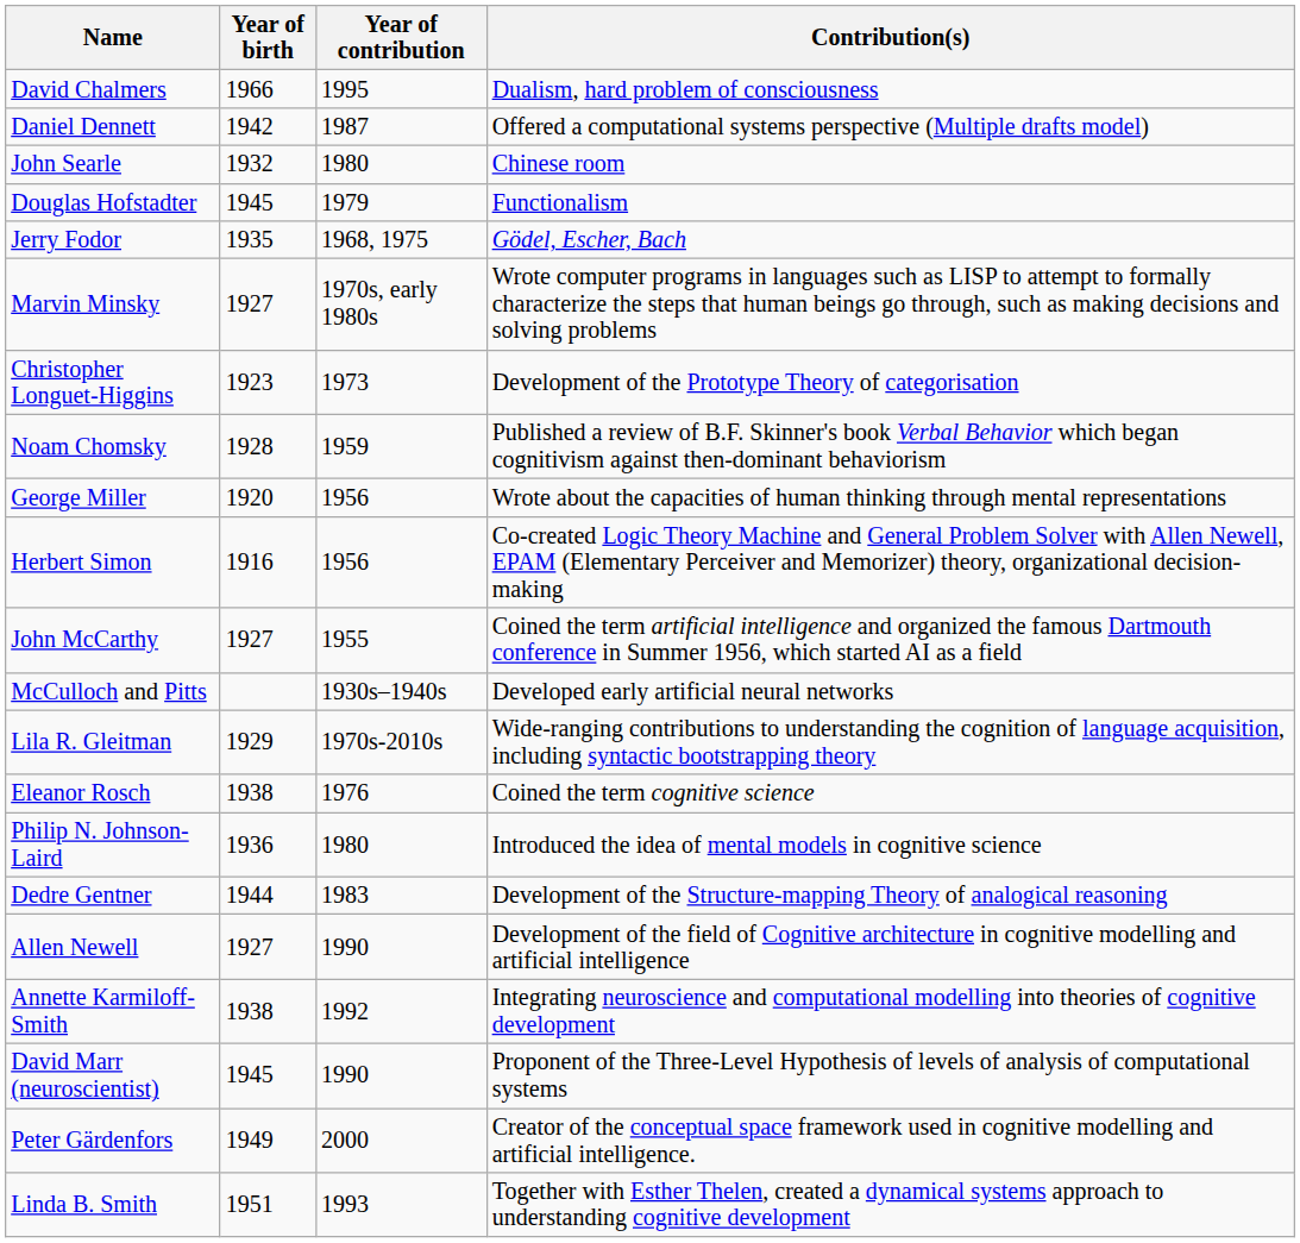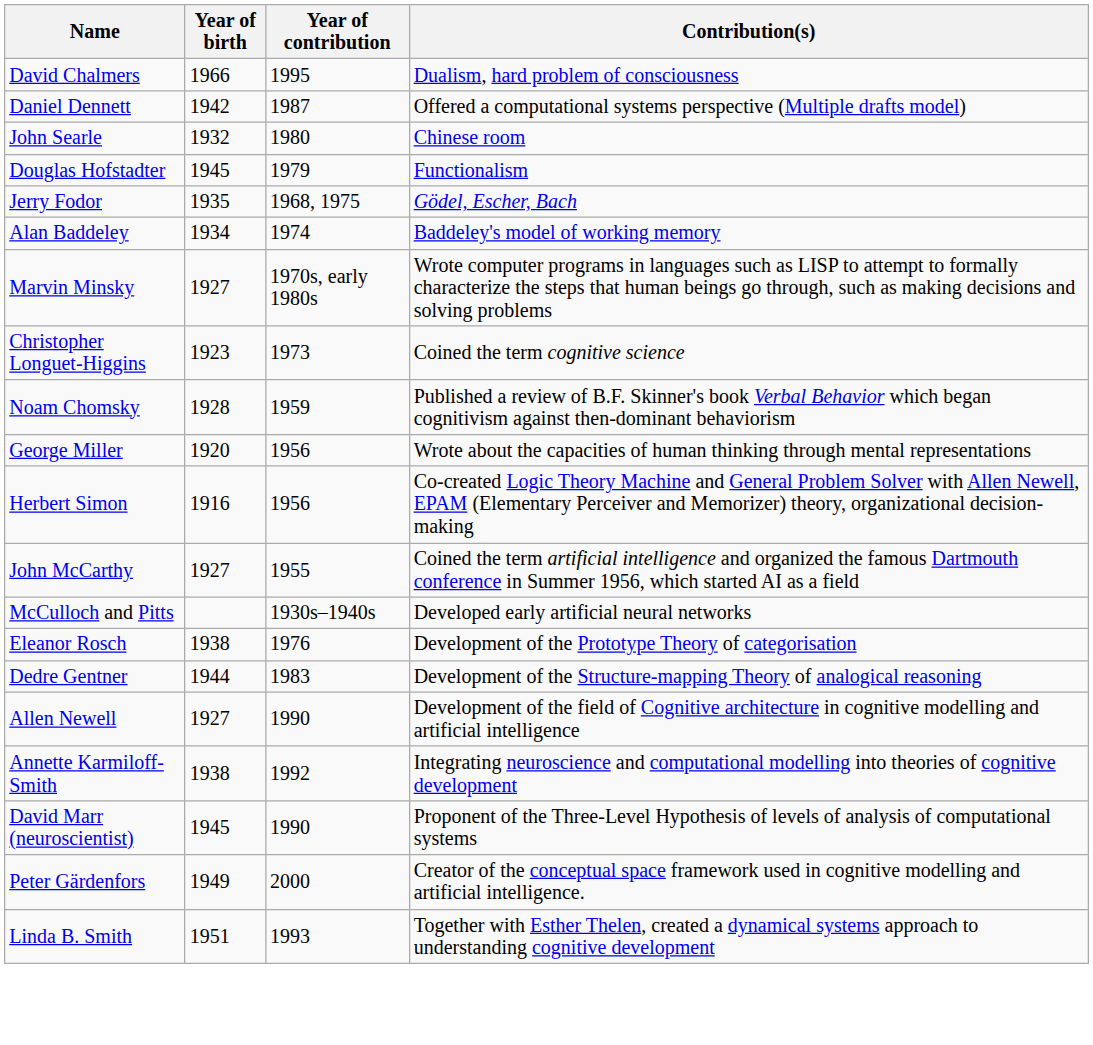 <table class="wikitable sortable">
 <tr>
 <th>Name</th>
 <th>Year of birth</th>
 <th>Year of contribution</th>
 <th>Contribution(s)</th>
 </tr>
 <tr>
 <td><a href='#'>David Chalmers</a></td>
 <td>1966</td>
 <td>1995</td>
 <td><a href='#'>Dualism</a>, <a href='#'>hard problem of consciousness</a></td>
 </tr>
 <tr>
 <td><a href='#'>Daniel Dennett</a></td>
 <td>1942</td>
 <td>1987</td>
 <td>Offered a computational systems perspective (<a href='#'>Multiple drafts model</a>)</td>
 </tr>
 <tr>
 <td><a href='#'>John Searle</a></td>
 <td>1932</td>
 <td>1980</td>
 <td><a href='#'>Chinese room</a></td>
 </tr>
 <tr>
 <td><a href='#'>Douglas Hofstadter</a></td>
 <td>1945</td>
 <td>1979</td>
 <td><a href='#'>Functionalism</a></td>
 </tr>
 <tr>
 <td><a href='#'>Jerry Fodor</a></td>
 <td>1935</td>
 <td>1968, 1975</td>
 <td><em><a href='#'>Gödel, Escher, Bach</a></em></td>
 </tr>
 <tr>
+<td><a href='#'>Alan Baddeley</a></td>
+<td>1934</td>
+<td>1974</td>
+<td><a href='#'>Baddeley's model of working memory</a></td>
+</tr>
+<tr>
 <td><a href='#'>Marvin Minsky</a></td>
 <td>1927</td>
 <td>1970s, early 1980s</td>
 <td>Wrote computer programs in languages such as LISP to attempt to formally characterize the steps that human beings go through, such as making decisions and solving problems</td>
 </tr>
 <tr>
 <td><a href='#'>Christopher Longuet-Higgins</a></td>
 <td>1923</td>
 <td>1973</td>
-<td>Development of the <a href='#'>Prototype Theory</a> of <a href='#'>categorisation</a></td>
+<td>Coined the term <em>cognitive science</em></td>
 </tr>
 <tr>
 <td><a href='#'>Noam Chomsky</a></td>
 <td>1928</td>
 <td>1959</td>
 <td>Published a review of B.F. Skinner's book <em><a href='#'>Verbal Behavior</a></em> which began cognitivism against then-dominant behaviorism</td>
 </tr>
 <tr>
 <td><a href='#'>George Miller</a></td>
 <td>1920</td>
 <td>1956</td>
 <td>Wrote about the capacities of human thinking through mental representations</td>
 </tr>
 <tr>
 <td><a href='#'>Herbert Simon</a></td>
 <td>1916</td>
 <td>1956</td>
 <td>Co-created <a href='#'>Logic Theory Machine</a> and <a href='#'>General Problem Solver</a> with <a href='#'>Allen Newell</a>, <a href='#'>EPAM</a> (Elementary Perceiver and Memorizer) theory, organizational decision-making</td>
 </tr>
 <tr>
 <td><a href='#'>John McCarthy</a></td>
 <td>1927</td>
 <td>1955</td>
 <td>Coined the term <em>artificial intelligence</em> and organized the famous <a href='#'>Dartmouth conference</a> in Summer 1956, which started AI as a field</td>
 </tr>
 <tr>
 <td><a href='#'>McCulloch</a> and <a href='#'>Pitts</a></td>
 <td></td>
 <td>1930s–1940s</td>
 <td>Developed early artificial neural networks</td>
 </tr>
 <tr>
-<td><a href='#'>Lila R. Gleitman</a></td>
-<td>1929</td>
-<td>1970s-2010s</td>
-<td>Wide-ranging contributions to understanding the cognition of <a href='#'>language acquisition</a>, including <a href='#'>syntactic bootstrapping theory</a></td>
-</tr>
-<tr>
 <td><a href='#'>Eleanor Rosch</a></td>
 <td>1938</td>
 <td>1976</td>
-<td>Coined the term <em>cognitive science</em></td>
-</tr>
-<tr>
-<td><a href='#'>Philip N. Johnson-Laird</a></td>
-<td>1936</td>
-<td>1980</td>
-<td>Introduced the idea of <a href='#'>mental models</a> in cognitive science</td>
+<td>Development of the <a href='#'>Prototype Theory</a> of <a href='#'>categorisation</a></td>
 </tr>
 <tr>
 <td><a href='#'>Dedre Gentner</a></td>
 <td>1944</td>
 <td>1983</td>
 <td>Development of the <a href='#'>Structure-mapping Theory</a> of <a href='#'>analogical reasoning</a></td>
 </tr>
 <tr>
 <td><a href='#'>Allen Newell</a></td>
 <td>1927</td>
 <td>1990</td>
 <td>Development of the field of <a href='#'>Cognitive architecture</a> in cognitive modelling and artificial intelligence</td>
 </tr>
 <tr>
 <td><a href='#'>Annette Karmiloff-Smith</a></td>
 <td>1938</td>
 <td>1992</td>
 <td>Integrating <a href='#'>neuroscience</a> and <a href='#'>computational modelling</a> into theories of <a href='#'>cognitive development</a></td>
 </tr>
 <tr>
 <td><a href='#'>David Marr (neuroscientist)</a></td>
 <td>1945</td>
 <td>1990</td>
 <td>Proponent of the Three-Level Hypothesis of levels of analysis of computational systems</td>
 </tr>
 <tr>
 <td><a href='#'>Peter Gärdenfors</a></td>
 <td>1949</td>
 <td>2000</td>
 <td>Creator of the <a href='#'>conceptual space</a> framework used in cognitive modelling and artificial intelligence.</td>
 </tr>
 <tr>
 <td><a href='#'>Linda B. Smith</a></td>
 <td>1951</td>
 <td>1993</td>
 <td>Together with <a href='#'>Esther Thelen</a>, created a <a href='#'>dynamical systems</a> approach to understanding <a href='#'>cognitive development</a></td>
 </tr>
 </table>
